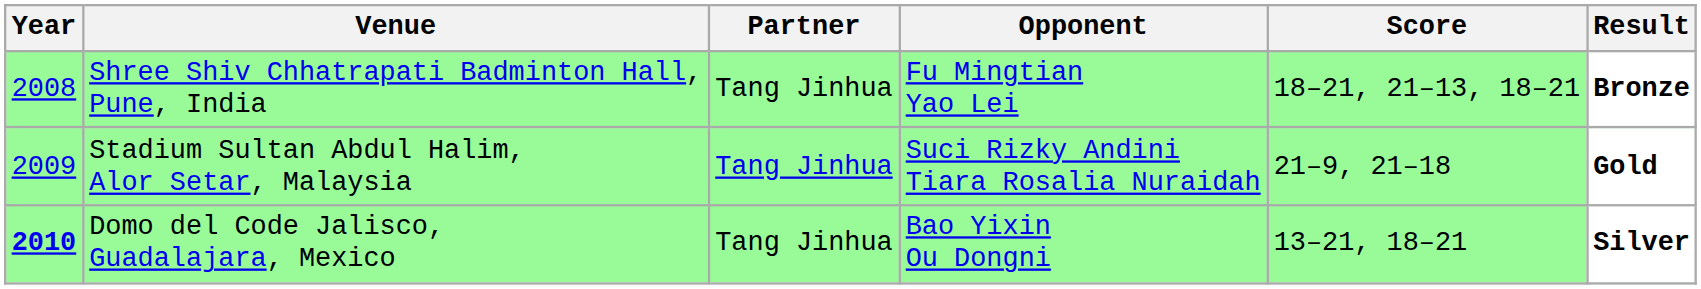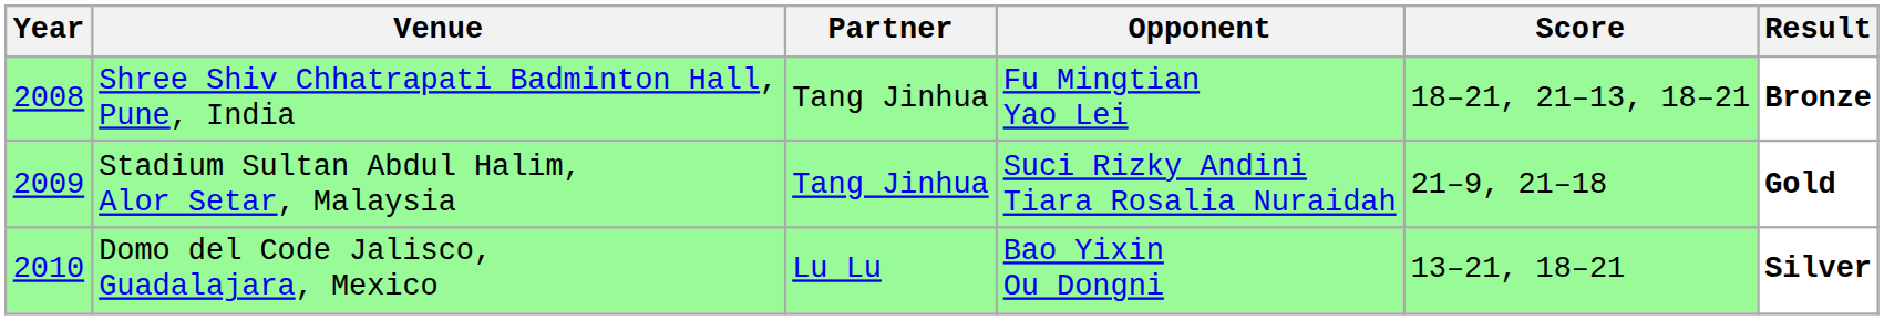 <table class="sortable wikitable" style="font-size: 90%;">
 <tr>
 <th>Year</th>
 <th>Venue</th>
 <th>Partner</th>
 <th>Opponent</th>
 <th>Score</th>
 <th>Result</th>
 </tr>
 <tr style="background:#98FB98">
 <td align="center"><a href='#'>2008</a></td>
 <td align="left"><a href='#'>Shree Shiv Chhatrapati Badminton Hall</a>,<br><a href='#'>Pune</a>, India</td>
 <td align="left"> Tang Jinhua</td>
 <td align="left"> <a href='#'>Fu Mingtian</a><br> <a href='#'>Yao Lei</a></td>
 <td align="left">18–21, 21–13, 18–21</td>
 <td style="text-align:left; background:white"> <strong>Bronze</strong></td>
 </tr>
 <tr style="background:#98FB98">
 <td align="center"><a href='#'>2009</a></td>
 <td align="left">Stadium Sultan Abdul Halim,<br><a href='#'>Alor Setar</a>, Malaysia</td>
 <td align="left"> <a href='#'>Tang Jinhua</a></td>
 <td align="left"> <a href='#'>Suci Rizky Andini</a><br> <a href='#'>Tiara Rosalia Nuraidah</a></td>
 <td align="left">21–9, 21–18</td>
 <td style="text-align:left; background:white"> <strong>Gold</strong></td>
 </tr>
 <tr style="background:#98FB98">
-<td align="center"><strong><a href='#'>2010</a></strong></td>
+<td align="center"><a href='#'>2010</a></td>
 <td align="left">Domo del Code Jalisco,<br><a href='#'>Guadalajara</a>, Mexico</td>
-<td align="left"> Tang Jinhua</td>
+<td align="left"> <a href='#'>Lu Lu</a></td>
 <td align="left"> <a href='#'>Bao Yixin</a><br> <a href='#'>Ou Dongni</a></td>
 <td align="left">13–21, 18–21</td>
 <td style="text-align:left; background:white"> <strong>Silver</strong></td>
 </tr>
 </table>
